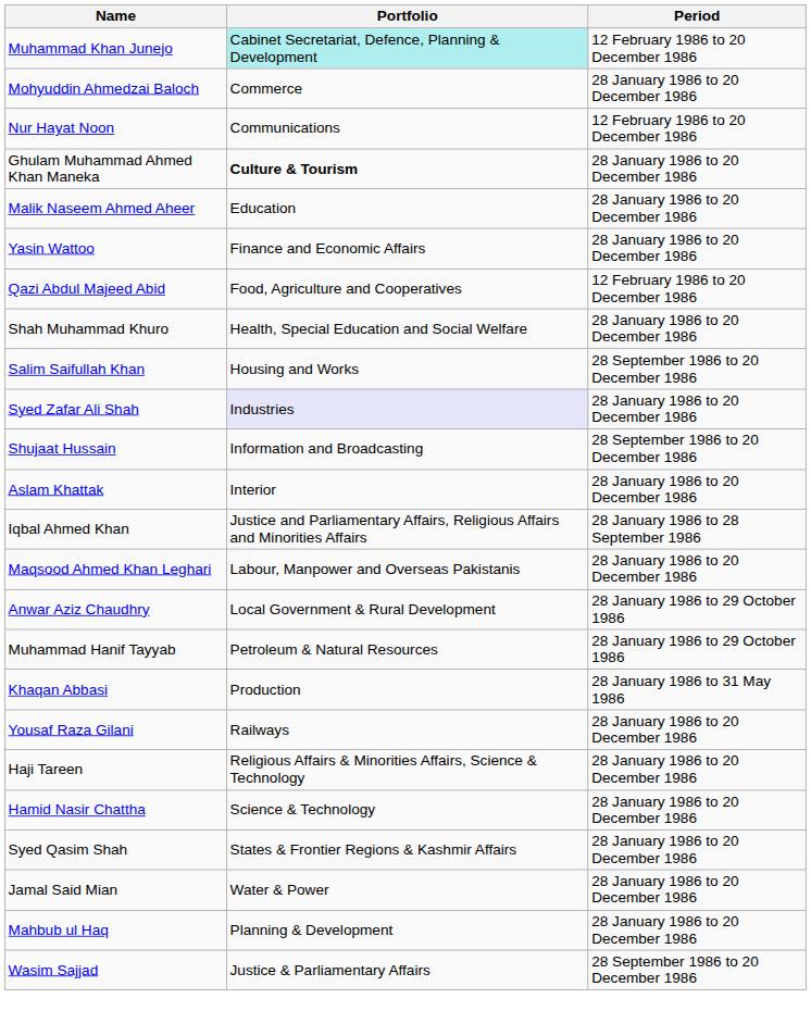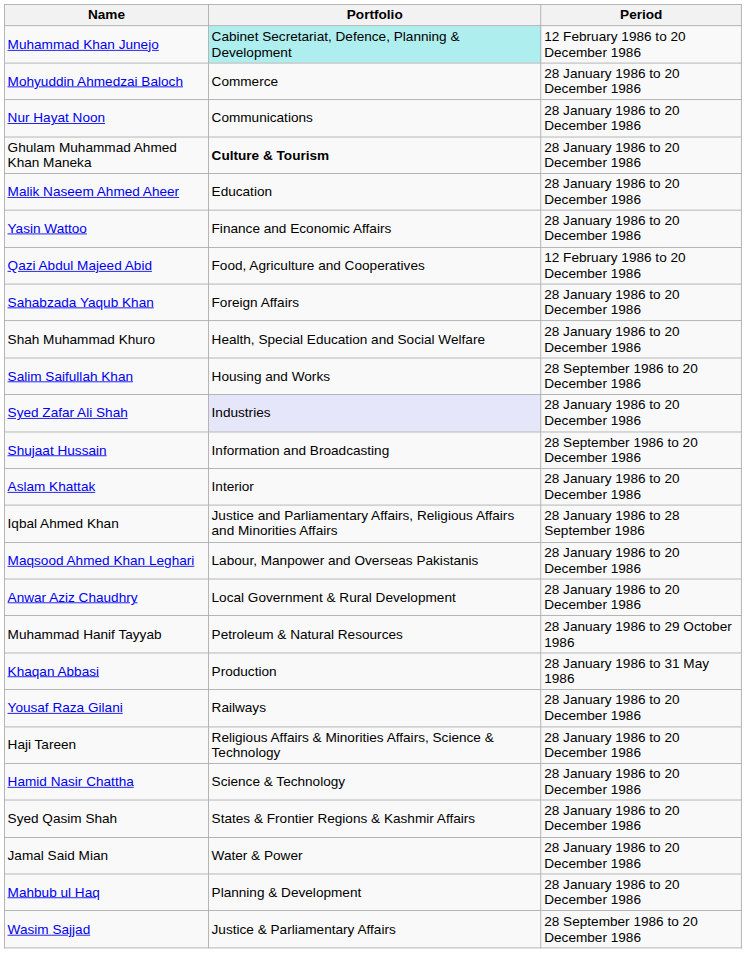 <table class="wikitable sortable">
 <tr>
 <th>Name</th>
 <th>Portfolio</th>
 <th>Period</th>
 </tr>
 <tr>
 <td><a href='#'>Muhammad Khan Junejo</a></td>
 <td style="background: paleturquoise;">Cabinet Secretariat, Defence, Planning & Development</td>
 <td>12 February 1986 to 20 December 1986</td>
 </tr>
 <tr>
 <td><a href='#'>Mohyuddin Ahmedzai Baloch</a></td>
 <td>Commerce</td>
 <td>28 January 1986 to 20 December 1986</td>
 </tr>
 <tr>
 <td><a href='#'>Nur Hayat Noon</a></td>
 <td>Communications</td>
-<td>12 February 1986 to 20 December 1986</td>
+<td>28 January 1986 to 20 December 1986</td>
 </tr>
 <tr>
 <td>Ghulam Muhammad Ahmed Khan Maneka</td>
 <td><strong>Culture & Tourism</strong></td>
 <td>28 January 1986 to 20 December 1986</td>
 </tr>
 <tr>
 <td><a href='#'>Malik Naseem Ahmed Aheer</a></td>
 <td>Education</td>
 <td>28 January 1986 to 20 December 1986</td>
 </tr>
 <tr>
 <td><a href='#'>Yasin Wattoo</a></td>
 <td>Finance and Economic Affairs</td>
 <td>28 January 1986 to 20 December 1986</td>
 </tr>
 <tr>
 <td><a href='#'>Qazi Abdul Majeed Abid</a></td>
 <td>Food, Agriculture and Cooperatives</td>
 <td>12 February 1986 to 20 December 1986</td>
+</tr>
+<tr>
+<td><a href='#'>Sahabzada Yaqub Khan</a></td>
+<td>Foreign Affairs</td>
+<td>28 January 1986 to 20 December 1986</td>
 </tr>
 <tr>
 <td>Shah Muhammad Khuro</td>
 <td>Health, Special Education and Social Welfare</td>
 <td>28 January 1986 to 20 December 1986</td>
 </tr>
 <tr>
 <td><a href='#'>Salim Saifullah Khan</a></td>
 <td>Housing and Works</td>
 <td>28 September 1986 to 20 December 1986</td>
 </tr>
 <tr>
 <td><a href='#'>Syed Zafar Ali Shah</a></td>
 <td style="background: lavender;">Industries</td>
 <td>28 January 1986 to 20 December 1986</td>
 </tr>
 <tr>
 <td><a href='#'>Shujaat Hussain</a></td>
 <td>Information and Broadcasting</td>
 <td>28 September 1986 to 20 December 1986</td>
 </tr>
 <tr>
 <td><a href='#'>Aslam Khattak</a></td>
 <td>Interior</td>
 <td>28 January 1986 to 20 December 1986</td>
 </tr>
 <tr>
 <td>Iqbal Ahmed Khan</td>
 <td>Justice and Parliamentary Affairs, Religious Affairs and Minorities Affairs</td>
 <td>28 January 1986 to 28 September 1986</td>
 </tr>
 <tr>
 <td><a href='#'>Maqsood Ahmed Khan Leghari</a></td>
 <td>Labour, Manpower and Overseas Pakistanis</td>
 <td>28 January 1986 to 20 December 1986</td>
 </tr>
 <tr>
 <td><a href='#'>Anwar Aziz Chaudhry</a></td>
 <td>Local Government & Rural Development</td>
-<td>28 January 1986 to 29 October 1986</td>
+<td>28 January 1986 to 20 December 1986</td>
 </tr>
 <tr>
 <td>Muhammad Hanif Tayyab</td>
 <td>Petroleum & Natural Resources</td>
 <td>28 January 1986 to 29 October 1986</td>
 </tr>
 <tr>
 <td><a href='#'>Khaqan Abbasi</a></td>
 <td>Production</td>
 <td>28 January 1986 to 31 May 1986</td>
 </tr>
 <tr>
 <td><a href='#'>Yousaf Raza Gilani</a></td>
 <td>Railways</td>
 <td>28 January 1986 to 20 December 1986</td>
 </tr>
 <tr>
 <td>Haji Tareen</td>
 <td>Religious Affairs & Minorities Affairs, Science & Technology</td>
 <td>28 January 1986 to 20 December 1986</td>
 </tr>
 <tr>
 <td><a href='#'>Hamid Nasir Chattha</a></td>
 <td>Science & Technology</td>
 <td>28 January 1986 to 20 December 1986</td>
 </tr>
 <tr>
 <td>Syed Qasim Shah</td>
 <td>States & Frontier Regions & Kashmir Affairs</td>
 <td>28 January 1986 to 20 December 1986</td>
 </tr>
 <tr>
 <td>Jamal Said Mian</td>
 <td>Water & Power</td>
 <td>28 January 1986 to 20 December 1986</td>
 </tr>
 <tr>
 <td><a href='#'>Mahbub ul Haq</a></td>
 <td>Planning & Development</td>
 <td>28 January 1986 to 20 December 1986</td>
 </tr>
 <tr>
 <td><a href='#'>Wasim Sajjad</a></td>
 <td>Justice & Parliamentary Affairs</td>
 <td>28 September 1986 to 20 December 1986</td>
 </tr>
 </table>
